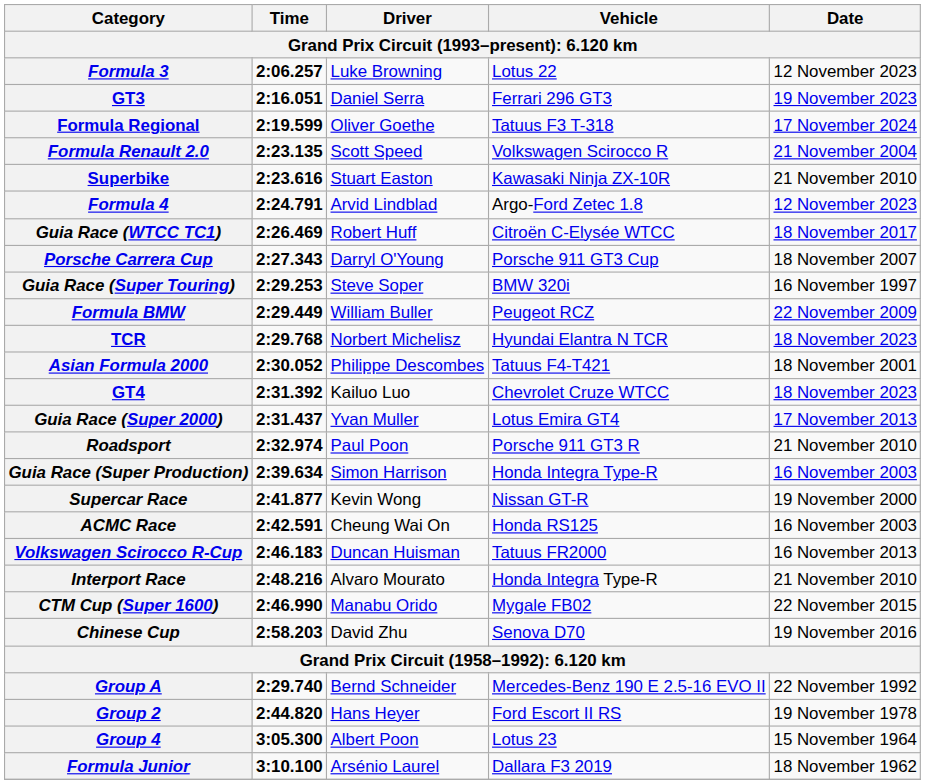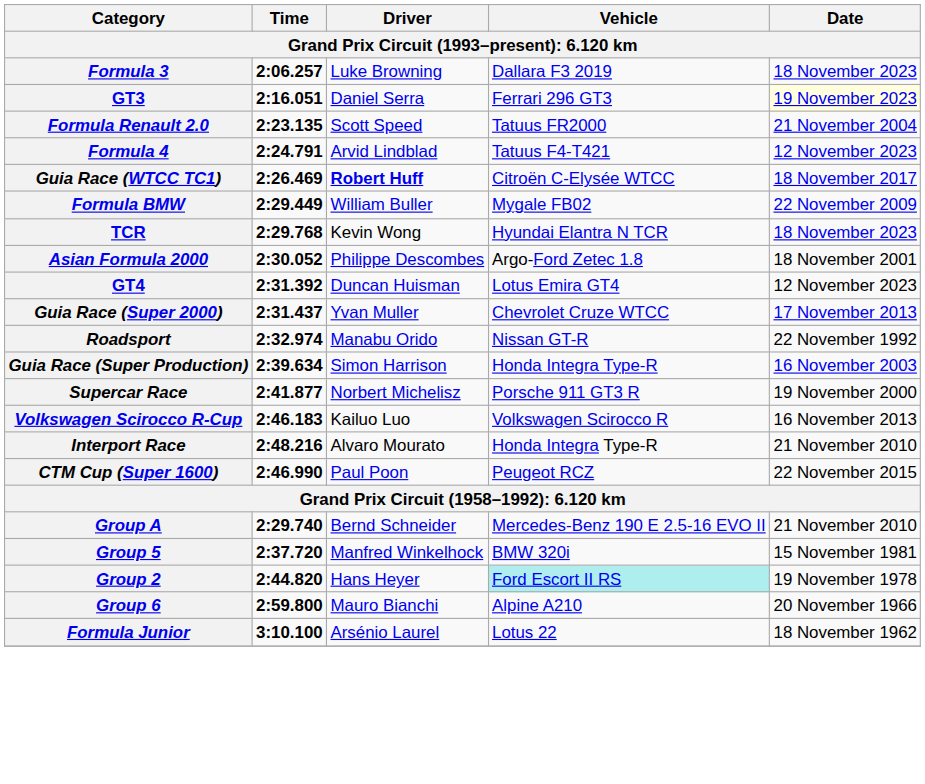 <table class="wikitable" style="font-size: 95%;">
 <tr>
 <th>Category</th>
 <th>Time</th>
 <th>Driver</th>
 <th>Vehicle</th>
 <th>Date</th>
 </tr>
 <tr>
 <th colspan="5">Grand Prix Circuit (1993–present): 6.120 km</th>
 </tr>
 <tr>
 <th><em><a href='#'>Formula 3</a></em></th>
 <td><strong>2:06.257</strong></td>
 <td> <a href='#'>Luke Browning</a></td>
-<td><a href='#'>Lotus 22</a></td>
-<td>12 November 2023</td>
+<td><a href='#'>Dallara F3 2019</a></td>
+<td><a href='#'>18 November 2023</a></td>
 </tr>
 <tr>
 <th><a href='#'>GT3</a></th>
 <td><strong>2:16.051</strong></td>
 <td> <a href='#'>Daniel Serra</a></td>
 <td><a href='#'>Ferrari 296 GT3</a></td>
-<td><a href='#'>19 November 2023</a></td>
-</tr>
-<tr>
-<th><a href='#'>Formula Regional</a></th>
-<td><strong>2:19.599</strong></td>
-<td> <a href='#'>Oliver Goethe</a></td>
-<td><a href='#'>Tatuus F3 T-318</a></td>
-<td><a href='#'>17 November 2024</a></td>
+<td style="background: lightyellow;"><a href='#'>19 November 2023</a></td>
 </tr>
 <tr>
 <th><em><a href='#'>Formula Renault 2.0</a></em></th>
 <td><strong>2:23.135</strong></td>
 <td> <a href='#'>Scott Speed</a></td>
-<td><a href='#'>Volkswagen Scirocco R</a></td>
+<td><a href='#'>Tatuus FR2000</a></td>
 <td><a href='#'>21 November 2004</a></td>
-</tr>
-<tr>
-<th><a href='#'>Superbike</a></th>
-<td><strong>2:23.616</strong></td>
-<td> <a href='#'>Stuart Easton</a></td>
-<td><a href='#'>Kawasaki Ninja ZX-10R</a></td>
-<td>21 November 2010</td>
 </tr>
 <tr>
 <th><em><a href='#'>Formula 4</a></em></th>
 <td><strong>2:24.791</strong></td>
 <td> <a href='#'>Arvid Lindblad</a></td>
-<td>Argo-<a href='#'>Ford Zetec 1.8</a></td>
+<td><a href='#'>Tatuus F4-T421</a></td>
 <td><a href='#'>12 November 2023</a></td>
 </tr>
 <tr>
 <th><em>Guia Race (<a href='#'>WTCC TC1</a>)</em></th>
 <td><strong>2:26.469</strong></td>
-<td> <a href='#'>Robert Huff</a></td>
+<td><strong> <a href='#'>Robert Huff</a></strong></td>
 <td><a href='#'>Citroën C-Elysée WTCC</a></td>
 <td><a href='#'>18 November 2017</a></td>
-</tr>
-<tr>
-<th><em><a href='#'>Porsche Carrera Cup</a></em></th>
-<td><strong>2:27.343</strong></td>
-<td> <a href='#'>Darryl O'Young</a></td>
-<td><a href='#'>Porsche 911 GT3 Cup</a></td>
-<td>18 November 2007</td>
-</tr>
-<tr>
-<th><em>Guia Race (<a href='#'>Super Touring</a>)</em></th>
-<td><strong>2:29.253</strong></td>
-<td> <a href='#'>Steve Soper</a></td>
-<td><a href='#'>BMW 320i</a></td>
-<td>16 November 1997</td>
 </tr>
 <tr>
 <th><em><a href='#'>Formula BMW</a></em></th>
 <td><strong>2:29.449</strong></td>
 <td> <a href='#'>William Buller</a></td>
-<td><a href='#'>Peugeot RCZ</a></td>
+<td><a href='#'>Mygale FB02</a></td>
 <td><a href='#'>22 November 2009</a></td>
 </tr>
 <tr>
 <th><a href='#'>TCR</a></th>
 <td><strong>2:29.768</strong></td>
-<td> <a href='#'>Norbert Michelisz</a></td>
+<td> Kevin Wong</td>
 <td><a href='#'>Hyundai Elantra N TCR</a></td>
 <td><a href='#'>18 November 2023</a></td>
 </tr>
 <tr>
 <th><em><a href='#'>Asian Formula 2000</a></em></th>
 <td><strong>2:30.052</strong></td>
 <td> <a href='#'>Philippe Descombes</a></td>
-<td><a href='#'>Tatuus F4-T421</a></td>
+<td>Argo-<a href='#'>Ford Zetec 1.8</a></td>
 <td>18 November 2001</td>
 </tr>
 <tr>
 <th><a href='#'>GT4</a></th>
 <td><strong>2:31.392</strong></td>
-<td> Kailuo Luo</td>
-<td><a href='#'>Chevrolet Cruze WTCC</a></td>
-<td><a href='#'>18 November 2023</a></td>
+<td> <a href='#'>Duncan Huisman</a></td>
+<td><a href='#'>Lotus Emira GT4</a></td>
+<td>12 November 2023</td>
 </tr>
 <tr>
 <th><em>Guia Race (<a href='#'>Super 2000</a>)</em></th>
 <td><strong>2:31.437</strong></td>
 <td> <a href='#'>Yvan Muller</a></td>
-<td><a href='#'>Lotus Emira GT4</a></td>
+<td><a href='#'>Chevrolet Cruze WTCC</a></td>
 <td><a href='#'>17 November 2013</a></td>
 </tr>
 <tr>
 <th><em>Roadsport</em></th>
 <td><strong>2:32.974</strong></td>
-<td> <a href='#'>Paul Poon</a></td>
-<td><a href='#'>Porsche 911 GT3 R</a></td>
-<td>21 November 2010</td>
+<td> <a href='#'>Manabu Orido</a></td>
+<td><a href='#'>Nissan GT-R</a></td>
+<td>22 November 1992</td>
 </tr>
 <tr>
 <th><em>Guia Race (Super Production)</em></th>
 <td><strong>2:39.634</strong></td>
 <td> <a href='#'>Simon Harrison</a></td>
 <td><a href='#'>Honda Integra Type-R</a></td>
 <td><a href='#'>16 November 2003</a></td>
 </tr>
 <tr>
 <th><em>Supercar Race</em></th>
 <td><strong>2:41.877</strong></td>
-<td> Kevin Wong</td>
-<td><a href='#'>Nissan GT-R</a></td>
+<td> <a href='#'>Norbert Michelisz</a></td>
+<td><a href='#'>Porsche 911 GT3 R</a></td>
 <td>19 November 2000</td>
-</tr>
-<tr>
-<th><em>ACMC Race</em></th>
-<td><strong>2:42.591</strong></td>
-<td> Cheung Wai On</td>
-<td><a href='#'>Honda RS125</a></td>
-<td>16 November 2003</td>
 </tr>
 <tr>
 <th><em><a href='#'>Volkswagen Scirocco R-Cup</a></em></th>
 <td><strong>2:46.183</strong></td>
-<td> <a href='#'>Duncan Huisman</a></td>
-<td><a href='#'>Tatuus FR2000</a></td>
+<td> Kailuo Luo</td>
+<td><a href='#'>Volkswagen Scirocco R</a></td>
 <td>16 November 2013</td>
 </tr>
 <tr>
 <th><em>Interport Race</em></th>
 <td><strong>2:48.216</strong></td>
 <td> Alvaro Mourato</td>
 <td><a href='#'>Honda Integra</a> Type-R</td>
 <td>21 November 2010</td>
 </tr>
 <tr>
 <th><em>CTM Cup (<a href='#'>Super 1600</a>)</em></th>
 <td><strong>2:46.990</strong></td>
-<td> <a href='#'>Manabu Orido</a></td>
-<td><a href='#'>Mygale FB02</a></td>
+<td> <a href='#'>Paul Poon</a></td>
+<td><a href='#'>Peugeot RCZ</a></td>
 <td>22 November 2015</td>
-</tr>
-<tr>
-<th><em>Chinese Cup</em></th>
-<td><strong>2:58.203</strong></td>
-<td> David Zhu</td>
-<td><a href='#'>Senova D70</a></td>
-<td>19 November 2016</td>
 </tr>
 <tr>
 <th colspan="5">Grand Prix Circuit (1958–1992): 6.120 km</th>
 </tr>
 <tr>
 <th><em><a href='#'>Group A</a></em></th>
 <td><strong>2:29.740</strong></td>
 <td> <a href='#'>Bernd Schneider</a></td>
 <td><a href='#'>Mercedes-Benz 190 E 2.5-16 EVO II</a></td>
-<td>22 November 1992</td>
+<td>21 November 2010</td>
+</tr>
+<tr>
+<th><em><a href='#'>Group 5</a></em></th>
+<td><strong>2:37.720</strong></td>
+<td> <a href='#'>Manfred Winkelhock</a></td>
+<td><a href='#'>BMW 320i</a></td>
+<td>15 November 1981</td>
 </tr>
 <tr>
 <th><em><a href='#'>Group 2</a></em></th>
 <td><strong>2:44.820</strong></td>
 <td> <a href='#'>Hans Heyer</a></td>
-<td><a href='#'>Ford Escort II RS</a></td>
+<td style="background: paleturquoise;"><a href='#'>Ford Escort II RS</a></td>
 <td>19 November 1978</td>
 </tr>
 <tr>
-<th><em><a href='#'>Group 4</a></em></th>
-<td><strong>3:05.300</strong></td>
-<td> <a href='#'>Albert Poon</a></td>
-<td><a href='#'>Lotus 23</a></td>
-<td>15 November 1964</td>
+<th><em><a href='#'>Group 6</a></em></th>
+<td><strong>2:59.800</strong></td>
+<td> <a href='#'>Mauro Bianchi</a></td>
+<td><a href='#'>Alpine A210</a></td>
+<td>20 November 1966</td>
 </tr>
 <tr>
 <th><em><a href='#'>Formula Junior</a></em></th>
 <td><strong>3:10.100</strong></td>
 <td> <a href='#'>Arsénio Laurel</a></td>
-<td><a href='#'>Dallara F3 2019</a></td>
+<td><a href='#'>Lotus 22</a></td>
 <td>18 November 1962</td>
 </tr>
 <tr>
 </tr>
 </table>
